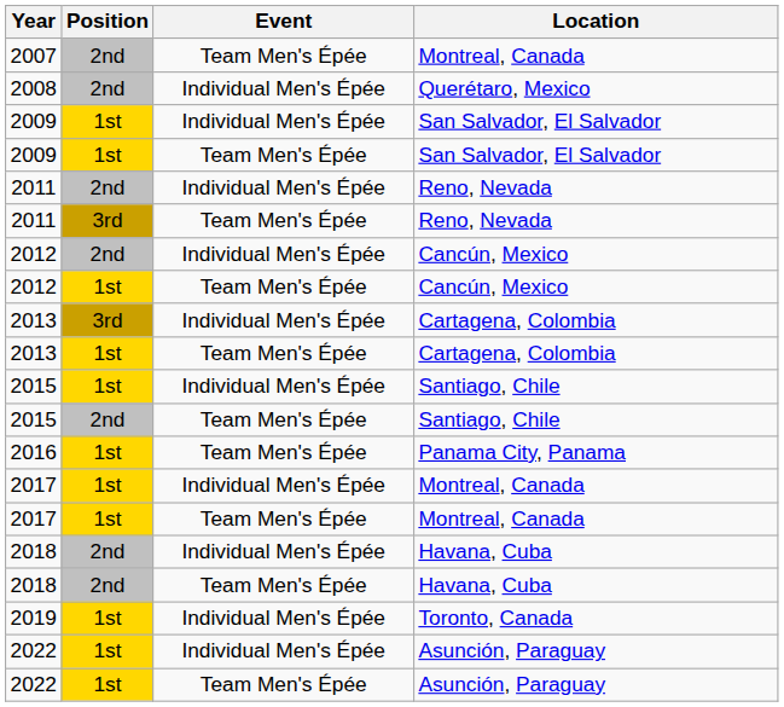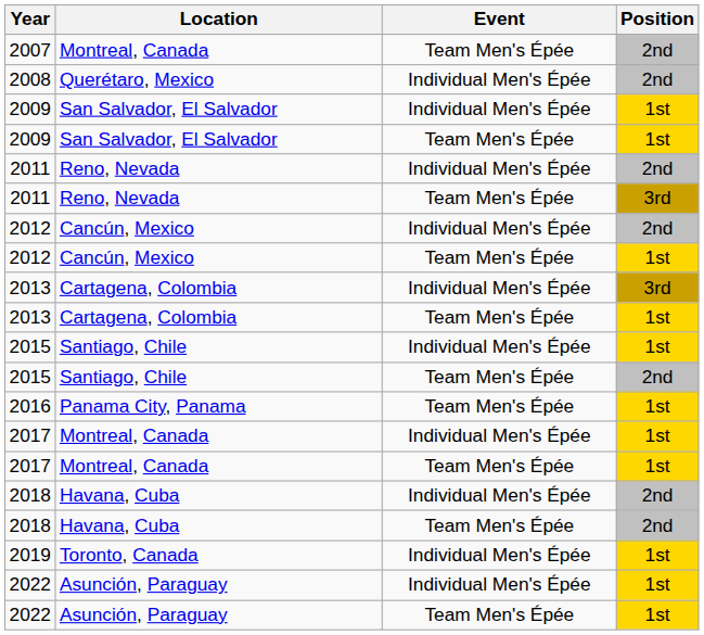 <table class="wikitable" style="text-align:center;">
 <tr>
 <th>Year</th>
+<th style="width:17em">Location</th>
+<th style="width:12em">Event</th>
 <th>Position</th>
-<th style="width:12em">Event</th>
-<th style="width:17em">Location</th>
 </tr>
 <tr>
 <td>2007</td>
+<td rowspan="1" align="left"> <a href='#'>Montreal</a>, <a href='#'>Canada</a></td>
+<td>Team Men's Épée</td>
 <td bgcolor="silver">2nd</td>
-<td>Team Men's Épée</td>
-<td rowspan="1" align="left"> <a href='#'>Montreal</a>, <a href='#'>Canada</a></td>
 </tr>
 <tr>
 <td>2008</td>
+<td rowspan="1" align="left"> <a href='#'>Querétaro</a>, <a href='#'>Mexico</a></td>
+<td>Individual Men's Épée</td>
 <td bgcolor="silver">2nd</td>
-<td>Individual Men's Épée</td>
-<td rowspan="1" align="left"> <a href='#'>Querétaro</a>, <a href='#'>Mexico</a></td>
 </tr>
 <tr>
 <td>2009</td>
+<td rowspan="1" align="left"> <a href='#'>San Salvador</a>, <a href='#'>El Salvador</a></td>
+<td>Individual Men's Épée</td>
 <td bgcolor="gold">1st</td>
-<td>Individual Men's Épée</td>
-<td rowspan="1" align="left"> <a href='#'>San Salvador</a>, <a href='#'>El Salvador</a></td>
 </tr>
 <tr>
 <td>2009</td>
+<td rowspan="1" align="left"> <a href='#'>San Salvador</a>, <a href='#'>El Salvador</a></td>
+<td>Team Men's Épée</td>
 <td bgcolor="gold">1st</td>
-<td>Team Men's Épée</td>
-<td rowspan="1" align="left"> <a href='#'>San Salvador</a>, <a href='#'>El Salvador</a></td>
 </tr>
 <tr>
 <td>2011</td>
+<td rowspan="1" align="left"> <a href='#'>Reno</a>, <a href='#'>Nevada</a></td>
+<td>Individual Men's Épée</td>
 <td bgcolor="silver">2nd</td>
-<td>Individual Men's Épée</td>
-<td rowspan="1" align="left"> <a href='#'>Reno</a>, <a href='#'>Nevada</a></td>
 </tr>
 <tr>
 <td>2011</td>
+<td rowspan="1" align="left"> <a href='#'>Reno</a>, <a href='#'>Nevada</a></td>
+<td>Team Men's Épée</td>
 <td bgcolor="caramel">3rd</td>
-<td>Team Men's Épée</td>
-<td rowspan="1" align="left"> <a href='#'>Reno</a>, <a href='#'>Nevada</a></td>
 </tr>
 <tr>
 <td>2012</td>
+<td rowspan="1" align="left"> <a href='#'>Cancún</a>, <a href='#'>Mexico</a></td>
+<td>Individual Men's Épée</td>
 <td bgcolor="silver">2nd</td>
-<td>Individual Men's Épée</td>
-<td rowspan="1" align="left"> <a href='#'>Cancún</a>, <a href='#'>Mexico</a></td>
 </tr>
 <tr>
 <td>2012</td>
+<td rowspan="1" align="left"> <a href='#'>Cancún</a>, <a href='#'>Mexico</a></td>
+<td>Team Men's Épée</td>
 <td bgcolor="gold">1st</td>
-<td>Team Men's Épée</td>
-<td rowspan="1" align="left"> <a href='#'>Cancún</a>, <a href='#'>Mexico</a></td>
 </tr>
 <tr>
 <td>2013</td>
+<td rowspan="1" align="left"> <a href='#'>Cartagena</a>, <a href='#'>Colombia</a></td>
+<td>Individual Men's Épée</td>
 <td bgcolor="caramel">3rd</td>
-<td>Individual Men's Épée</td>
-<td rowspan="1" align="left"> <a href='#'>Cartagena</a>, <a href='#'>Colombia</a></td>
 </tr>
 <tr>
 <td>2013</td>
+<td rowspan="1" align="left"> <a href='#'>Cartagena</a>, <a href='#'>Colombia</a></td>
+<td>Team Men's Épée</td>
 <td bgcolor="gold">1st</td>
-<td>Team Men's Épée</td>
-<td rowspan="1" align="left"> <a href='#'>Cartagena</a>, <a href='#'>Colombia</a></td>
 </tr>
 <tr>
 <td>2015</td>
+<td rowspan="1" align="left"> <a href='#'>Santiago</a>, <a href='#'>Chile</a></td>
+<td>Individual Men's Épée</td>
 <td bgcolor="gold">1st</td>
-<td>Individual Men's Épée</td>
-<td rowspan="1" align="left"> <a href='#'>Santiago</a>, <a href='#'>Chile</a></td>
 </tr>
 <tr>
 <td>2015</td>
+<td rowspan="1" align="left"> <a href='#'>Santiago</a>, <a href='#'>Chile</a></td>
+<td>Team Men's Épée</td>
 <td bgcolor="silver">2nd</td>
-<td>Team Men's Épée</td>
-<td rowspan="1" align="left"> <a href='#'>Santiago</a>, <a href='#'>Chile</a></td>
 </tr>
 <tr>
 <td>2016</td>
+<td rowspan="1" align="left"> <a href='#'>Panama City</a>, <a href='#'>Panama</a></td>
+<td>Team Men's Épée</td>
 <td bgcolor="gold">1st</td>
-<td>Team Men's Épée</td>
-<td rowspan="1" align="left"> <a href='#'>Panama City</a>, <a href='#'>Panama</a></td>
 </tr>
 <tr>
 <td rowspan="1">2017</td>
+<td rowspan="1" align="left"> <a href='#'>Montreal</a>, <a href='#'>Canada</a></td>
+<td>Individual Men's Épée</td>
 <td bgcolor="gold">1st</td>
-<td>Individual Men's Épée</td>
-<td rowspan="1" align="left"> <a href='#'>Montreal</a>, <a href='#'>Canada</a></td>
 </tr>
 <tr>
 <td rowspan="1">2017</td>
+<td rowspan="1" align="left"> <a href='#'>Montreal</a>, <a href='#'>Canada</a></td>
+<td>Team Men's Épée</td>
 <td bgcolor="gold">1st</td>
-<td>Team Men's Épée</td>
-<td rowspan="1" align="left"> <a href='#'>Montreal</a>, <a href='#'>Canada</a></td>
 </tr>
 <tr>
 <td>2018</td>
+<td rowspan="1" align="left"> <a href='#'>Havana</a>, <a href='#'>Cuba</a></td>
+<td>Individual Men's Épée</td>
 <td bgcolor="silver">2nd</td>
-<td>Individual Men's Épée</td>
-<td rowspan="1" align="left"> <a href='#'>Havana</a>, <a href='#'>Cuba</a></td>
 </tr>
 <tr>
 <td>2018</td>
+<td rowspan="1" align="left"> <a href='#'>Havana</a>, <a href='#'>Cuba</a></td>
+<td>Team Men's Épée</td>
 <td bgcolor="silver">2nd</td>
-<td>Team Men's Épée</td>
-<td rowspan="1" align="left"> <a href='#'>Havana</a>, <a href='#'>Cuba</a></td>
 </tr>
 <tr>
 <td>2019</td>
+<td rowspan="1" align="left"> <a href='#'>Toronto</a>, <a href='#'>Canada</a></td>
+<td>Individual Men's Épée</td>
 <td bgcolor="gold">1st</td>
-<td>Individual Men's Épée</td>
-<td rowspan="1" align="left"> <a href='#'>Toronto</a>, <a href='#'>Canada</a></td>
 </tr>
 <tr>
 <td>2022</td>
+<td rowspan="1" align="left"> <a href='#'>Asunción</a>, <a href='#'>Paraguay</a></td>
+<td>Individual Men's Épée</td>
 <td bgcolor="gold">1st</td>
-<td>Individual Men's Épée</td>
-<td rowspan="1" align="left"> <a href='#'>Asunción</a>, <a href='#'>Paraguay</a></td>
 </tr>
 <tr>
 <td>2022</td>
+<td rowspan="1" align="left"> <a href='#'>Asunción</a>, <a href='#'>Paraguay</a></td>
+<td>Team Men's Épée</td>
 <td bgcolor="gold">1st</td>
-<td>Team Men's Épée</td>
-<td rowspan="1" align="left"> <a href='#'>Asunción</a>, <a href='#'>Paraguay</a></td>
 </tr>
 </table>
